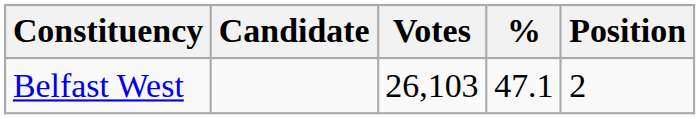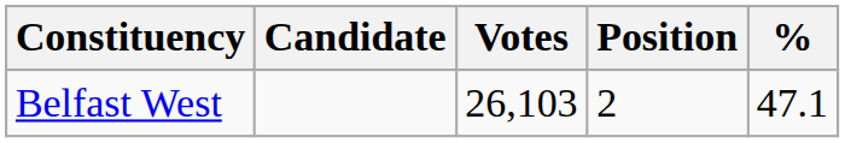 <table class="wikitable sortable">
 <tr>
 <th>Constituency</th>
 <th>Candidate</th>
 <th>Votes</th>
+<th>Position</th>
 <th>%</th>
-<th>Position</th>
 </tr>
 <tr>
 <td><a href='#'>Belfast West</a></td>
 <td></td>
 <td>26,103</td>
+<td>2</td>
 <td>47.1</td>
-<td>2</td>
 </tr>
 </table>
